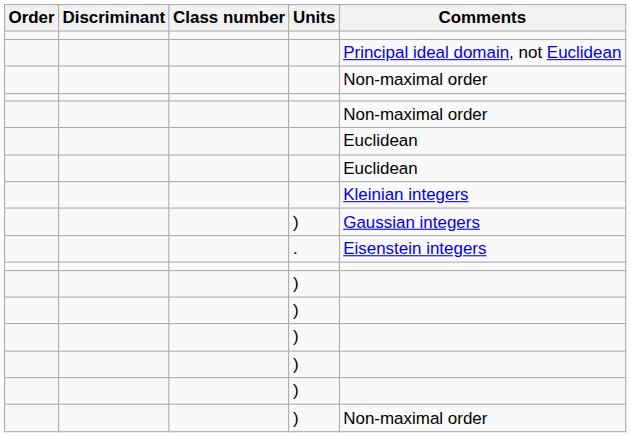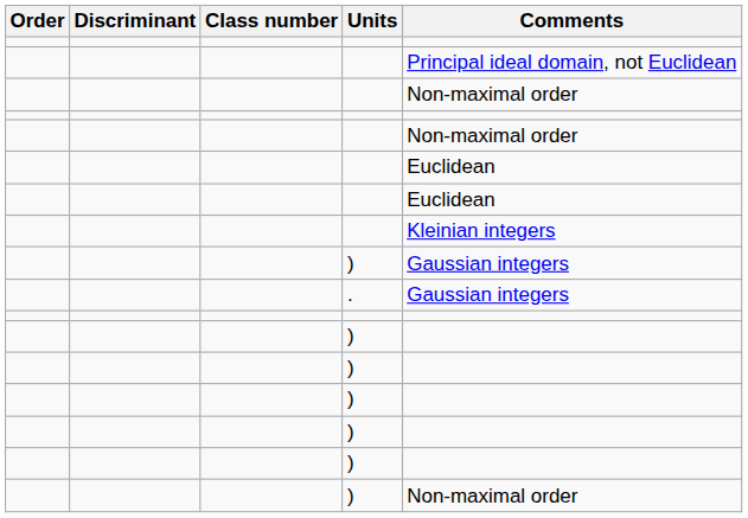 <table class="wikitable">
 <tr>
 <th>Order</th>
 <th>Discriminant</th>
 <th>Class number</th>
 <th>Units</th>
 <th>Comments</th>
 </tr>
 <tr>
 <td></td>
 <td></td>
 <td></td>
 <td></td>
 <td></td>
 </tr>
 <tr>
 <td></td>
 <td></td>
 <td></td>
 <td></td>
 <td><a href='#'>Principal ideal domain</a>, not <a href='#'>Euclidean</a></td>
 </tr>
 <tr>
 <td></td>
 <td></td>
 <td></td>
 <td></td>
 <td>Non-maximal order</td>
 </tr>
 <tr>
 <td></td>
 <td></td>
 <td></td>
 <td></td>
 <td></td>
 </tr>
 <tr>
 <td></td>
 <td></td>
 <td></td>
 <td></td>
 <td>Non-maximal order</td>
 </tr>
 <tr>
 <td></td>
 <td></td>
 <td></td>
 <td></td>
 <td>Euclidean</td>
 </tr>
 <tr>
 <td></td>
 <td></td>
 <td></td>
 <td></td>
 <td>Euclidean</td>
 </tr>
 <tr>
 <td></td>
 <td></td>
 <td></td>
 <td></td>
 <td><a href='#'>Kleinian integers</a></td>
 </tr>
 <tr>
 <td></td>
 <td></td>
 <td></td>
 <td>)</td>
 <td><a href='#'>Gaussian integers</a></td>
 </tr>
 <tr>
 <td></td>
 <td></td>
 <td></td>
 <td>.</td>
-<td><a href='#'>Eisenstein integers</a></td>
+<td><a href='#'>Gaussian integers</a></td>
 </tr>
 <tr>
 <td></td>
 <td></td>
 <td></td>
 <td></td>
 <td></td>
 </tr>
 <tr>
 <td></td>
 <td></td>
 <td></td>
 <td>)</td>
 <td></td>
 </tr>
 <tr>
 <td></td>
 <td></td>
 <td></td>
 <td>)</td>
 <td></td>
 </tr>
 <tr>
 <td></td>
 <td></td>
 <td></td>
 <td>)</td>
 <td></td>
 </tr>
 <tr>
 <td></td>
 <td></td>
 <td></td>
 <td>)</td>
 <td></td>
 </tr>
 <tr>
 <td></td>
 <td></td>
 <td></td>
 <td>)</td>
 <td></td>
 </tr>
 <tr>
 <td></td>
 <td></td>
 <td></td>
 <td>)</td>
 <td>Non-maximal order</td>
 </tr>
 </table>
